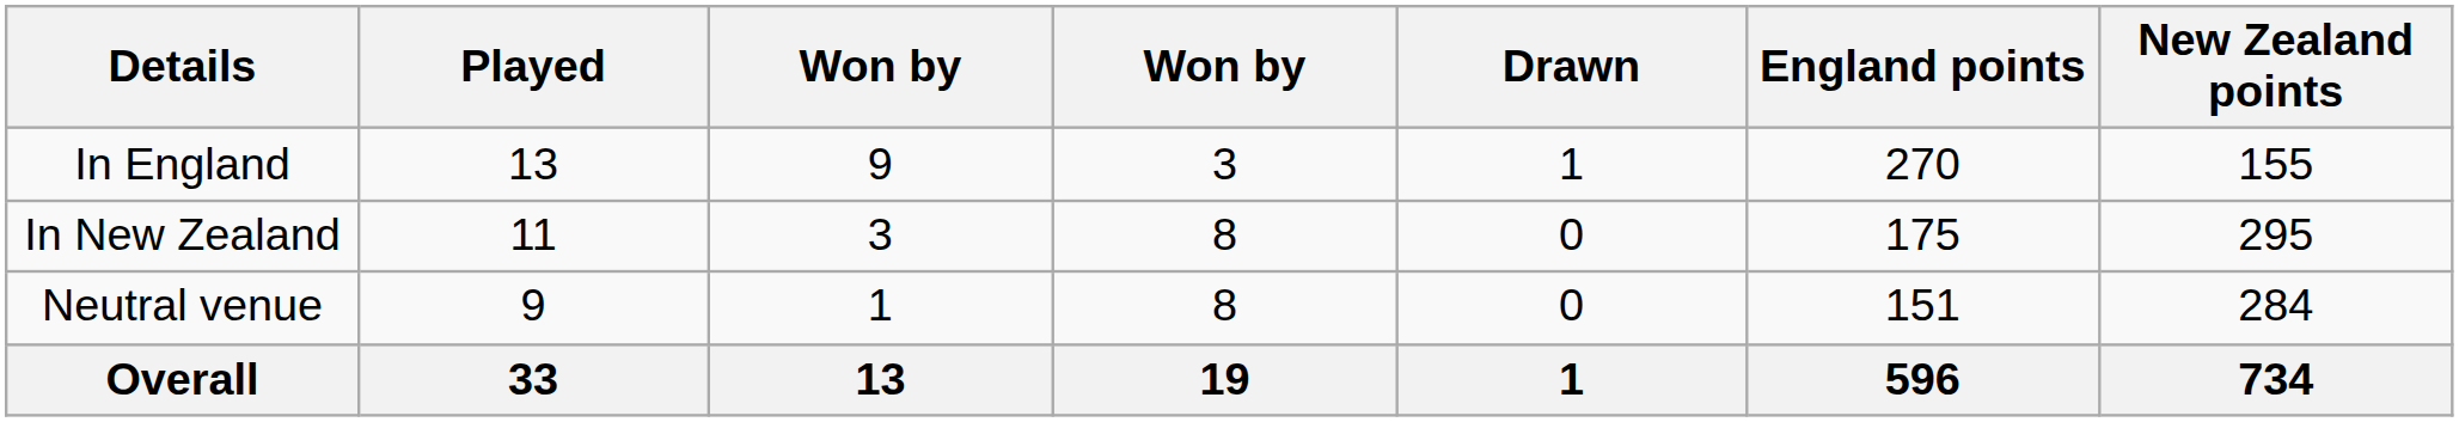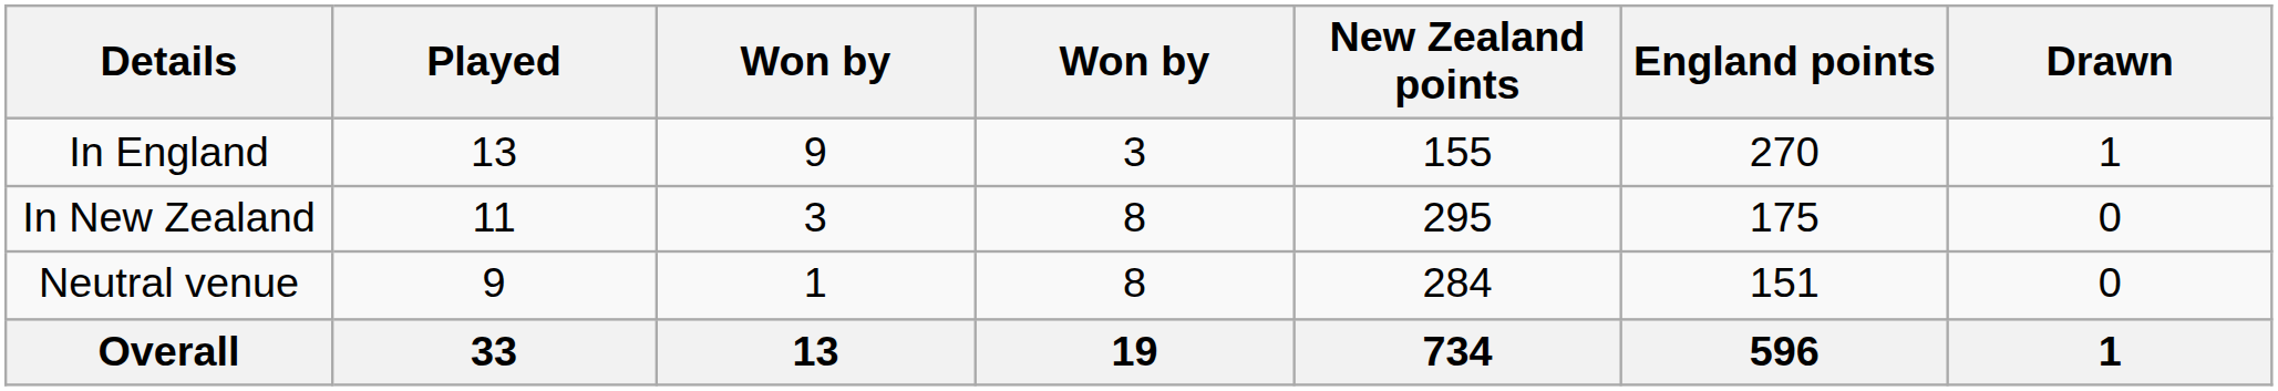 <table class="wikitable sortable" style="text-align: center;">
 <tr>
 <th width="125">Details</th>
 <th width="125">Played</th>
 <th width="125">Won by<br></th>
 <th width="125">Won by<br></th>
+<th width="125">New Zealand points</th>
+<th width="125">England points</th>
 <th width="125">Drawn</th>
-<th width="125">England points</th>
-<th width="125">New Zealand points</th>
 </tr>
 <tr>
 <td>In England</td>
 <td>13</td>
 <td>9</td>
 <td>3</td>
+<td>155</td>
+<td>270</td>
 <td>1</td>
-<td>270</td>
-<td>155</td>
 </tr>
 <tr>
 <td>In New Zealand</td>
 <td>11</td>
 <td>3</td>
 <td>8</td>
+<td>295</td>
+<td>175</td>
 <td>0</td>
-<td>175</td>
-<td>295</td>
 </tr>
 <tr>
 <td>Neutral venue</td>
 <td>9</td>
 <td>1</td>
 <td>8</td>
+<td>284</td>
+<td>151</td>
 <td>0</td>
-<td>151</td>
-<td>284</td>
 </tr>
 <tr>
 <th>Overall</th>
 <th>33</th>
 <th>13</th>
 <th>19</th>
+<th>734</th>
+<th>596</th>
 <th>1</th>
-<th>596</th>
-<th>734</th>
 </tr>
 </table>
